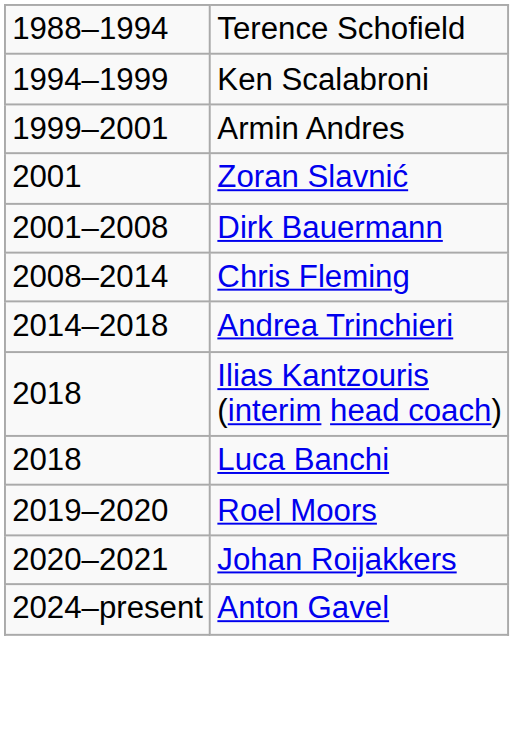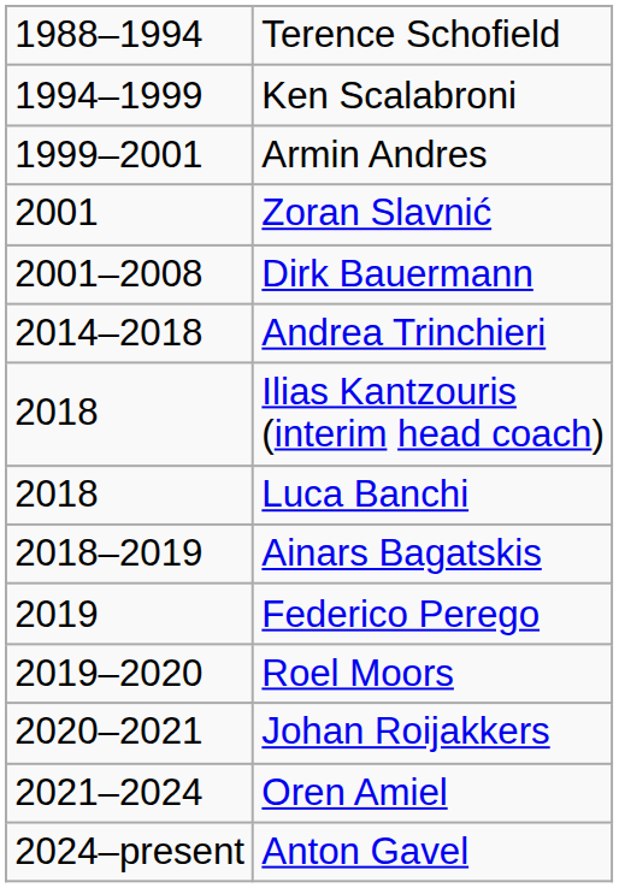 <table class="wikitable">
 <tr>
 <td>1988–1994</td>
 <td>  Terence Schofield</td>
 </tr>
 <tr>
 <td>1994–1999</td>
 <td> Ken Scalabroni</td>
 </tr>
 <tr>
 <td>1999–2001</td>
 <td> Armin Andres</td>
 </tr>
 <tr>
 <td>2001</td>
 <td> <a href='#'>Zoran Slavnić</a></td>
 </tr>
 <tr>
 <td>2001–2008</td>
 <td> <a href='#'>Dirk Bauermann</a></td>
 </tr>
 <tr>
-<td>2008–2014</td>
-<td> <a href='#'>Chris Fleming</a></td>
-</tr>
-<tr>
 <td>2014–2018</td>
 <td> <a href='#'>Andrea Trinchieri</a></td>
 </tr>
 <tr>
 <td>2018</td>
 <td> <a href='#'>Ilias Kantzouris</a> <br>(<a href='#'>interim</a> <a href='#'>head coach</a>)</td>
 </tr>
 <tr>
 <td>2018</td>
 <td> <a href='#'>Luca Banchi</a></td>
 </tr>
 <tr>
+<td>2018–2019</td>
+<td> <a href='#'>Ainars Bagatskis</a></td>
+</tr>
+<tr>
+<td>2019</td>
+<td> <a href='#'>Federico Perego</a></td>
+</tr>
+<tr>
 <td>2019–2020</td>
 <td> <a href='#'>Roel Moors</a></td>
 </tr>
 <tr>
 <td>2020–2021</td>
 <td> <a href='#'>Johan Roijakkers</a></td>
 </tr>
 <tr>
+<td>2021–2024</td>
+<td> <a href='#'>Oren Amiel</a></td>
+</tr>
+<tr>
 <td>2024–present</td>
 <td> <a href='#'>Anton Gavel</a></td>
 </tr>
 </table>
